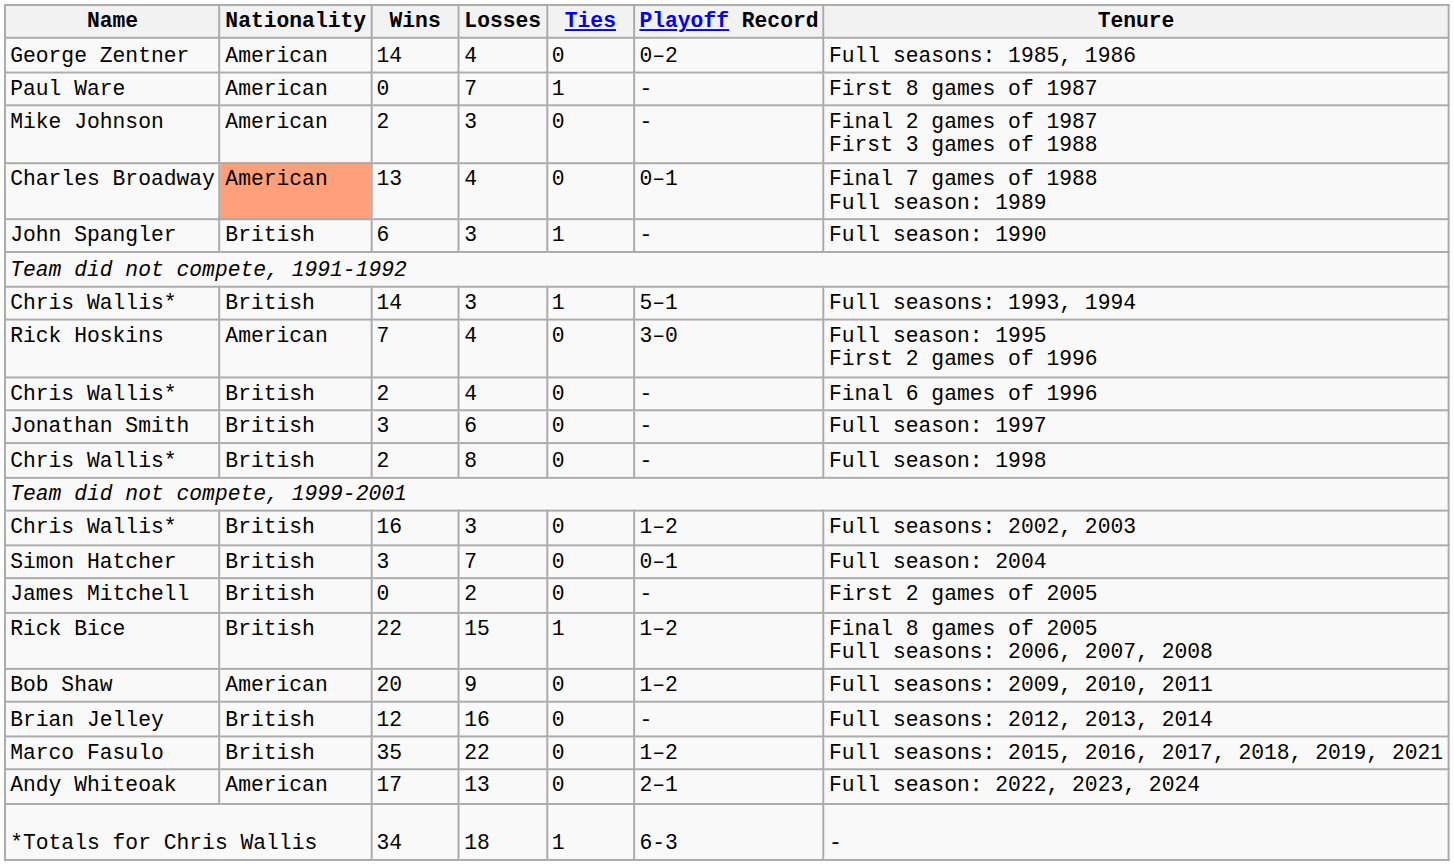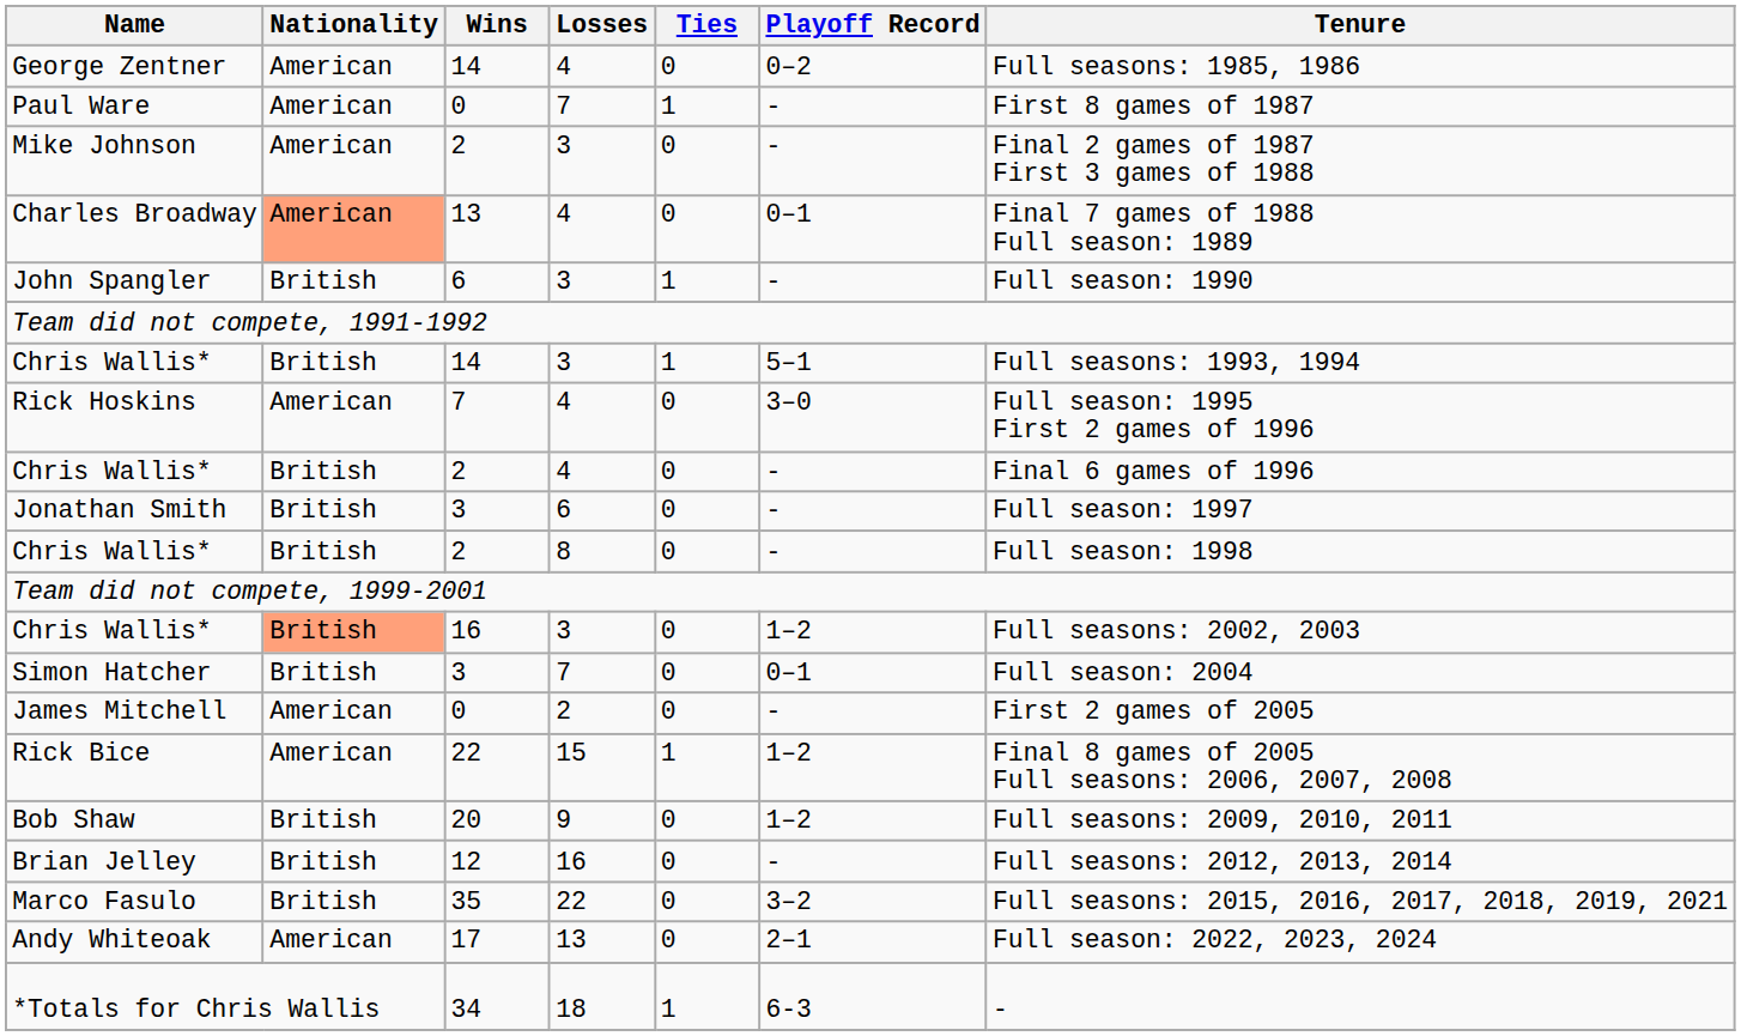 <table class="wikitable" style="font-size: 85%;">
 <tr>
 <th>Name</th>
 <th>Nationality</th>
 <th width="40px">Wins</th>
 <th width="40px">Losses</th>
 <th width="40px"><a href='#'>Ties</a></th>
 <th><a href='#'>Playoff</a> Record</th>
 <th>Tenure</th>
 </tr>
 <tr valign="top">
 <td>George Zentner</td>
 <td>American</td>
 <td>14</td>
 <td>4</td>
 <td>0</td>
 <td>0–2</td>
 <td>Full seasons: 1985, 1986</td>
 </tr>
 <tr valign="top">
 <td>Paul Ware</td>
 <td>American</td>
 <td>0</td>
 <td>7</td>
 <td>1</td>
 <td>-</td>
 <td>First 8 games of 1987</td>
 </tr>
 <tr valign="top">
 <td>Mike Johnson</td>
 <td>American</td>
 <td>2</td>
 <td>3</td>
 <td>0</td>
 <td>-</td>
 <td>Final 2 games of 1987<br>First 3 games of 1988</td>
 </tr>
 <tr valign="top">
 <td>Charles Broadway</td>
 <td style="background: lightsalmon;">American</td>
 <td>13</td>
 <td>4</td>
 <td>0</td>
 <td>0–1</td>
 <td>Final 7 games of 1988<br>Full season: 1989</td>
 </tr>
 <tr valign="top">
 <td>John Spangler</td>
 <td>British</td>
 <td>6</td>
 <td>3</td>
 <td>1</td>
 <td>-</td>
 <td>Full season: 1990</td>
 </tr>
 <tr valign="top">
 <td colspan= 7><em>Team did not compete, 1991-1992</em></td>
 </tr>
 <tr valign="top">
 <td>Chris Wallis*</td>
 <td>British</td>
 <td>14</td>
 <td>3</td>
 <td>1</td>
 <td>5–1</td>
 <td>Full seasons: 1993, 1994</td>
 </tr>
 <tr valign="top">
 <td>Rick Hoskins</td>
 <td>American</td>
 <td>7</td>
 <td>4</td>
 <td>0</td>
 <td>3–0</td>
 <td>Full season: 1995<br>First 2 games of 1996</td>
 </tr>
 <tr valign="top">
 <td>Chris Wallis*</td>
 <td>British</td>
 <td>2</td>
 <td>4</td>
 <td>0</td>
 <td>-</td>
 <td>Final 6 games of 1996</td>
 </tr>
 <tr valign="top">
 <td>Jonathan Smith</td>
 <td>British</td>
 <td>3</td>
 <td>6</td>
 <td>0</td>
 <td>-</td>
 <td>Full season: 1997</td>
 </tr>
 <tr valign="top">
 <td>Chris Wallis*</td>
 <td>British</td>
 <td>2</td>
 <td>8</td>
 <td>0</td>
 <td>-</td>
 <td>Full season: 1998</td>
 </tr>
 <tr valign="top">
 <td colspan= 7><em>Team did not compete, 1999-2001</em></td>
 </tr>
 <tr valign="top">
 <td>Chris Wallis*</td>
-<td>British</td>
+<td style="background: lightsalmon;">British</td>
 <td>16</td>
 <td>3</td>
 <td>0</td>
 <td>1–2</td>
 <td>Full seasons: 2002, 2003</td>
 </tr>
 <tr valign="top">
 <td>Simon Hatcher</td>
 <td>British</td>
 <td>3</td>
 <td>7</td>
 <td>0</td>
 <td>0–1</td>
 <td>Full season: 2004</td>
 </tr>
 <tr valign="top">
 <td>James Mitchell</td>
-<td>British</td>
+<td>American</td>
 <td>0</td>
 <td>2</td>
 <td>0</td>
 <td>-</td>
 <td>First 2 games of 2005</td>
 </tr>
 <tr valign="top">
 <td>Rick Bice</td>
-<td>British</td>
+<td>American</td>
 <td>22</td>
 <td>15</td>
 <td>1</td>
 <td>1–2</td>
 <td>Final 8 games of 2005<br>Full seasons: 2006, 2007, 2008</td>
 </tr>
 <tr valign="top">
 <td>Bob Shaw</td>
-<td>American</td>
+<td>British</td>
 <td>20</td>
 <td>9</td>
 <td>0</td>
 <td>1–2</td>
 <td>Full seasons: 2009, 2010, 2011</td>
 </tr>
 <tr valign="top">
 <td>Brian Jelley</td>
 <td>British</td>
 <td>12</td>
 <td>16</td>
 <td>0</td>
 <td>-</td>
 <td>Full seasons: 2012, 2013, 2014</td>
 </tr>
 <tr valign="top">
 <td>Marco Fasulo</td>
 <td>British</td>
 <td>35</td>
 <td>22</td>
 <td>0</td>
-<td>1–2</td>
+<td>3–2</td>
 <td>Full seasons: 2015, 2016, 2017, 2018, 2019, 2021</td>
 </tr>
 <tr valign="top">
 <td>Andy Whiteoak</td>
 <td>American</td>
 <td>17</td>
 <td>13</td>
 <td>0</td>
 <td>2–1</td>
 <td>Full season: 2022, 2023, 2024</td>
 </tr>
 <tr valign="top">
 <td colspan= 2><br>*Totals for Chris Wallis</td>
 <td><br>34</td>
 <td><br>18</td>
 <td><br>1</td>
 <td><br>6-3</td>
 <td><br>-</td>
 </tr>
 </table>
